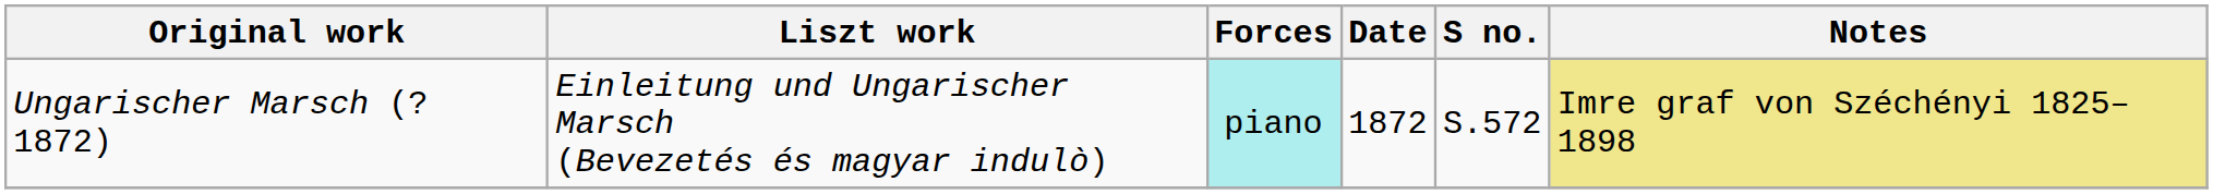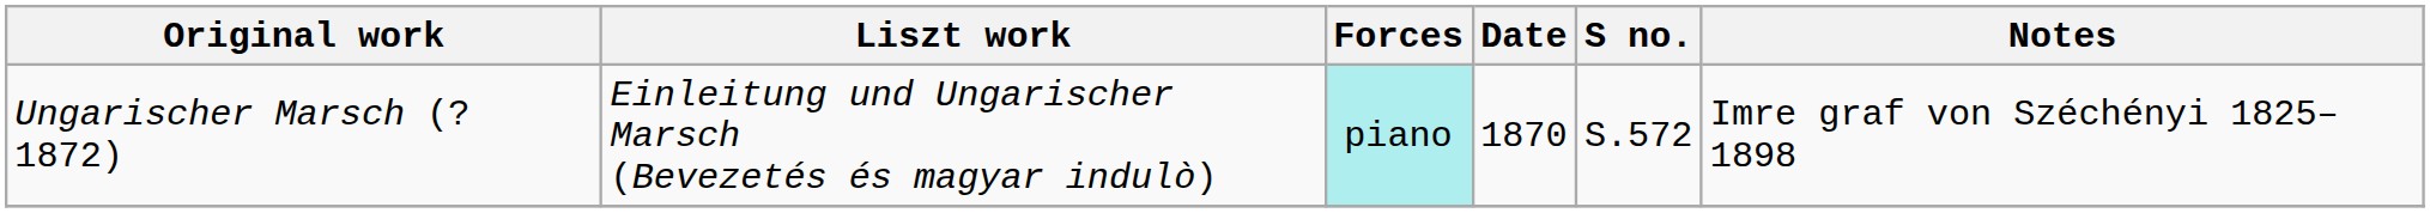 <table class="wikitable">
 <tr>
 <th>Original work</th>
 <th>Liszt work</th>
 <th>Forces</th>
 <th>Date</th>
 <th>S no.</th>
 <th>Notes</th>
 </tr>
 <tr>
 <td><em>Ungarischer Marsch</em> (? 1872)</td>
 <td><em>Einleitung und Ungarischer Marsch</em> <br>(<em>Bevezetés és magyar indulò</em>)</td>
 <td style="background: paleturquoise; text-align: center">piano</td>
-<td>1872</td>
+<td>1870</td>
 <td>S.572</td>
-<td style="background: khaki;">Imre graf von Széchényi 1825–1898</td>
+<td>Imre graf von Széchényi 1825–1898</td>
 </tr>
 <tr>
 </tr>
 </table>
